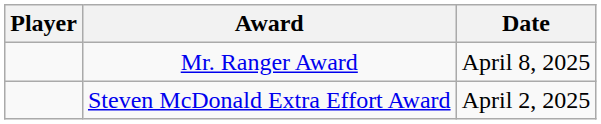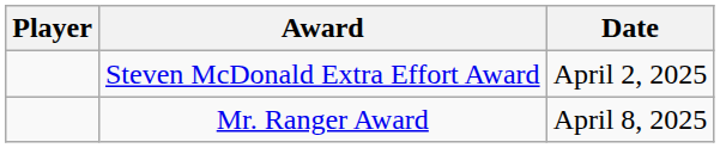 <table class="wikitable sortable" style="text-align:center;">
 <tr>
 <th>Player</th>
 <th>Award</th>
 <th>Date</th>
 </tr>
 <tr>
 <td></td>
+<td><a href='#'>Steven McDonald Extra Effort Award</a></td>
+<td>April 2, 2025</td>
+</tr>
+<tr>
+<td></td>
 <td><a href='#'>Mr. Ranger Award</a></td>
 <td>April 8, 2025</td>
 </tr>
-<tr>
-<td></td>
-<td><a href='#'>Steven McDonald Extra Effort Award</a></td>
-<td>April 2, 2025</td>
-</tr>
 </table>
